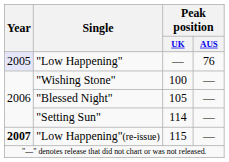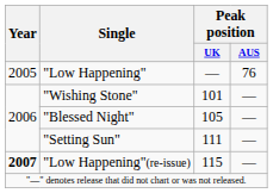 <table class="wikitable" style="text-align:center;">
 <tr>
 <th rowspan="2">Year</th>
 <th rowspan="2">Single</th>
 <th colspan="2">Peak position</th>
 </tr>
 <tr>
 <th style="width:3em;font-size:75%;"><a href='#'>UK</a><br></th>
 <th style="width:3em;font-size:75%;"><a href='#'>AUS</a><br></th>
 </tr>
 <tr>
-<td style="background: lavender;">2005</td>
+<td>2005</td>
 <td align="left">"Low Happening"</td>
 <td>—</td>
 <td>76</td>
 </tr>
 <tr>
 <td rowspan="3">2006</td>
 <td align="left">"Wishing Stone"</td>
-<td>100</td>
+<td>101</td>
 <td>—</td>
 </tr>
 <tr>
 <td align="left">"Blessed Night"</td>
 <td>105</td>
 <td>—</td>
 </tr>
 <tr>
 <td align="left">"Setting Sun"</td>
-<td>114</td>
+<td>111</td>
 <td>—</td>
 </tr>
 <tr>
 <td><strong>2007</strong></td>
 <td align="left">"Low Happening"<small>(re-issue)</small></td>
 <td>115</td>
 <td>—</td>
 </tr>
 <tr>
 <td colspan="4" style="font-size: 8pt">"—" denotes release that did not chart or was not released.</td>
 </tr>
 </table>
